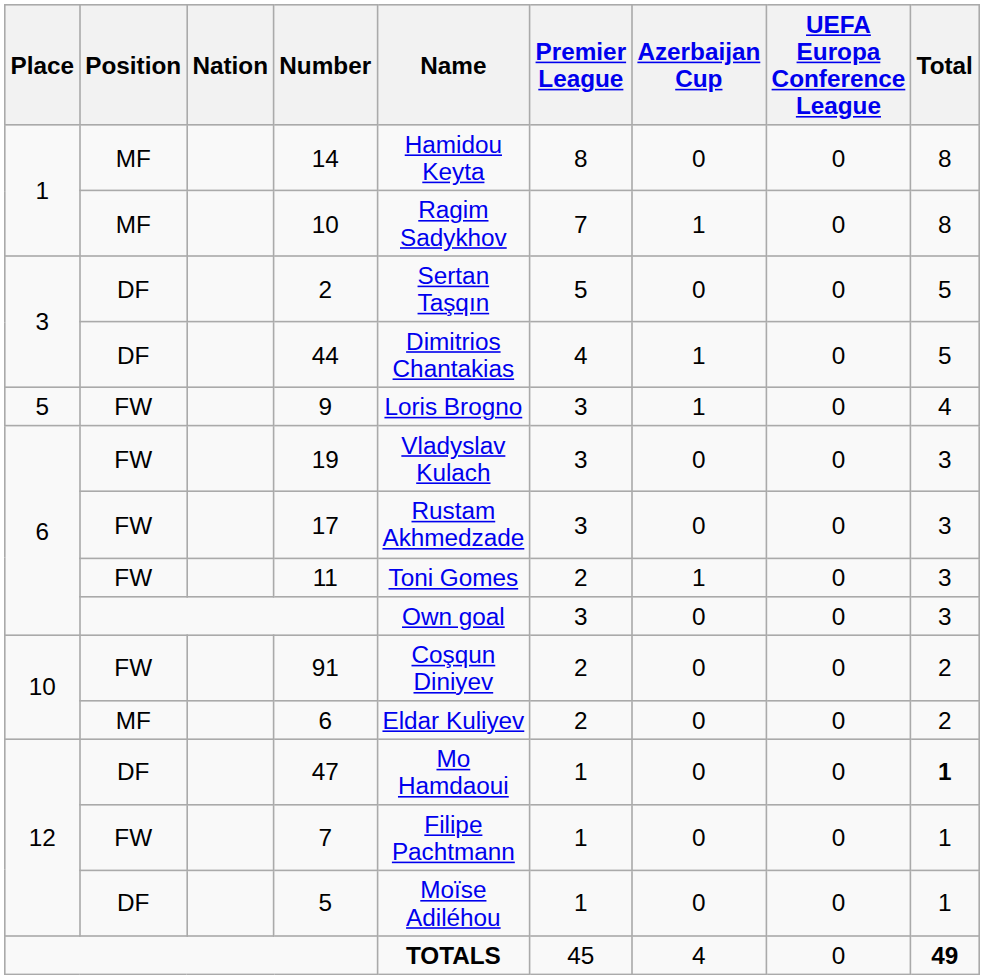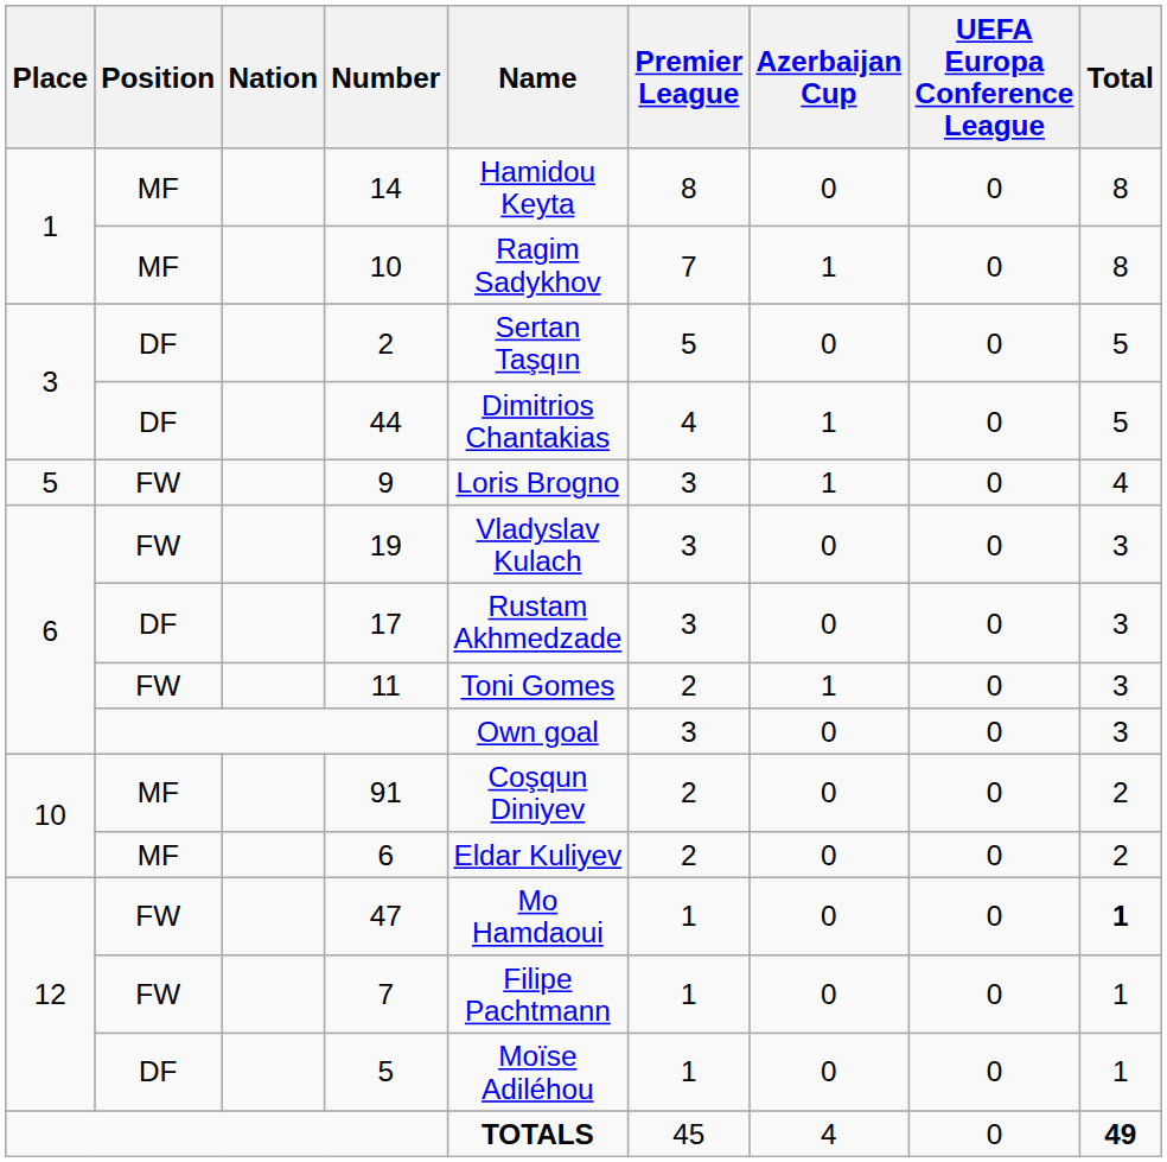 <table class="wikitable" style="font-size: 95%; text-align: center;">
 <tr>
 <th width=60>Place</th>
 <th width=60>Position</th>
 <th width=60>Nation</th>
 <th width=60>Number</th>
 <th width=200>Name</th>
 <th width=200><a href='#'>Premier League</a></th>
 <th width=200><a href='#'>Azerbaijan Cup</a></th>
 <th width=200><a href='#'>UEFA Europa Conference League</a></th>
 <th width=80><strong>Total</strong></th>
 </tr>
 <tr>
 <td rowspan="2">1</td>
 <td>MF</td>
 <td></td>
 <td>14</td>
 <td><a href='#'>Hamidou Keyta</a></td>
 <td>8</td>
 <td>0</td>
 <td>0</td>
 <td>8</td>
 </tr>
 <tr>
 <td>MF</td>
 <td></td>
 <td>10</td>
 <td><a href='#'>Ragim Sadykhov</a></td>
 <td>7</td>
 <td>1</td>
 <td>0</td>
 <td>8</td>
 </tr>
 <tr>
 <td rowspan="2">3</td>
 <td>DF</td>
 <td></td>
 <td>2</td>
 <td><a href='#'>Sertan Taşqın</a></td>
 <td>5</td>
 <td>0</td>
 <td>0</td>
 <td>5</td>
 </tr>
 <tr>
 <td>DF</td>
 <td></td>
 <td>44</td>
 <td><a href='#'>Dimitrios Chantakias</a></td>
 <td>4</td>
 <td>1</td>
 <td>0</td>
 <td>5</td>
 </tr>
 <tr>
 <td>5</td>
 <td>FW</td>
 <td></td>
 <td>9</td>
 <td><a href='#'>Loris Brogno</a></td>
 <td>3</td>
 <td>1</td>
 <td>0</td>
 <td>4</td>
 </tr>
 <tr>
 <td rowspan="4">6</td>
 <td>FW</td>
 <td></td>
 <td>19</td>
 <td><a href='#'>Vladyslav Kulach</a></td>
 <td>3</td>
 <td>0</td>
 <td>0</td>
 <td>3</td>
 </tr>
 <tr>
-<td>FW</td>
+<td>DF</td>
 <td></td>
 <td>17</td>
 <td><a href='#'>Rustam Akhmedzade</a></td>
 <td>3</td>
 <td>0</td>
 <td>0</td>
 <td>3</td>
 </tr>
 <tr>
 <td>FW</td>
 <td></td>
 <td>11</td>
 <td><a href='#'>Toni Gomes</a></td>
 <td>2</td>
 <td>1</td>
 <td>0</td>
 <td>3</td>
 </tr>
 <tr>
 <td colspan="3"></td>
 <td><a href='#'>Own goal</a></td>
 <td>3</td>
 <td>0</td>
 <td>0</td>
 <td>3</td>
 </tr>
 <tr>
 <td rowspan="2">10</td>
-<td>FW</td>
+<td>MF</td>
 <td></td>
 <td>91</td>
 <td><a href='#'>Coşqun Diniyev</a></td>
 <td>2</td>
 <td>0</td>
 <td>0</td>
 <td>2</td>
 </tr>
 <tr>
 <td>MF</td>
 <td></td>
 <td>6</td>
 <td><a href='#'>Eldar Kuliyev</a></td>
 <td>2</td>
 <td>0</td>
 <td>0</td>
 <td>2</td>
 </tr>
 <tr>
 <td rowspan="3">12</td>
-<td>DF</td>
+<td>FW</td>
 <td></td>
 <td>47</td>
 <td><a href='#'>Mo Hamdaoui</a></td>
 <td>1</td>
 <td>0</td>
 <td>0</td>
 <td><strong>1</strong></td>
 </tr>
 <tr>
 <td>FW</td>
 <td></td>
 <td>7</td>
 <td><a href='#'>Filipe Pachtmann</a></td>
 <td>1</td>
 <td>0</td>
 <td>0</td>
 <td>1</td>
 </tr>
 <tr>
 <td>DF</td>
 <td></td>
 <td>5</td>
 <td><a href='#'>Moïse Adiléhou</a></td>
 <td>1</td>
 <td>0</td>
 <td>0</td>
 <td>1</td>
 </tr>
 <tr>
 <td colspan="4"></td>
 <td><strong>TOTALS</strong></td>
 <td>45</td>
 <td>4</td>
 <td>0</td>
 <td><strong>49</strong></td>
 </tr>
 </table>
